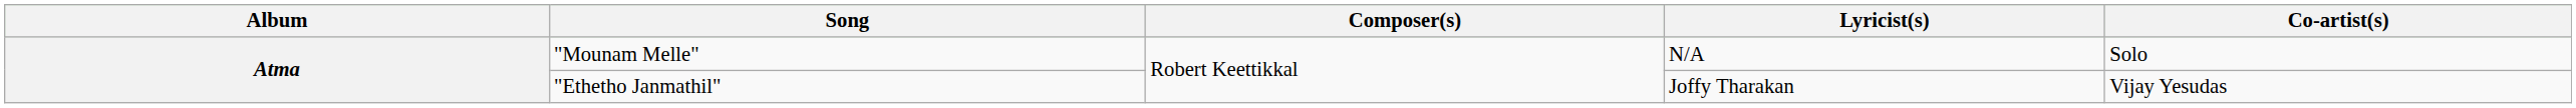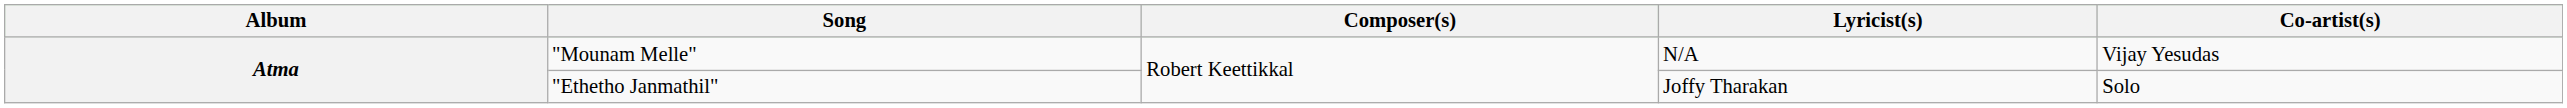 <table class="wikitable plainrowheaders" width="100%" textcolor:#000;">
 <tr style="background:#cfc; text-align:center;">
 <th scope="col" width=21%>Album</th>
 <th scope="col" width=23%>Song</th>
 <th scope="col" width=20%>Composer(s)</th>
 <th scope="col" width=17%>Lyricist(s)</th>
 <th scope="col" width=18%>Co-artist(s)</th>
 </tr>
 <tr>
 <th scope="row" rowspan="2"><em>Atma</em></th>
 <td>"Mounam Melle"</td>
 <td rowspan="2">Robert Keettikkal</td>
 <td>N/A</td>
-<td>Solo</td>
+<td>Vijay Yesudas</td>
 </tr>
 <tr>
 <td>"Ethetho Janmathil"</td>
 <td>Joffy Tharakan</td>
-<td>Vijay Yesudas</td>
+<td>Solo</td>
 </tr>
 </table>
